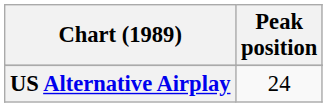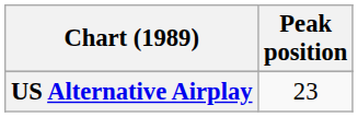 <table class="wikitable sortable plainrowheaders" style="text-align:center">
 <tr>
 <th>Chart (1989)</th>
 <th>Peak<br>position</th>
 </tr>
 <tr>
 </tr>
 <tr>
 <th scope="row">US <a href='#'>Alternative Airplay</a></th>
-<td align="center">24</td>
+<td align="center">23</td>
 </tr>
 </table>
